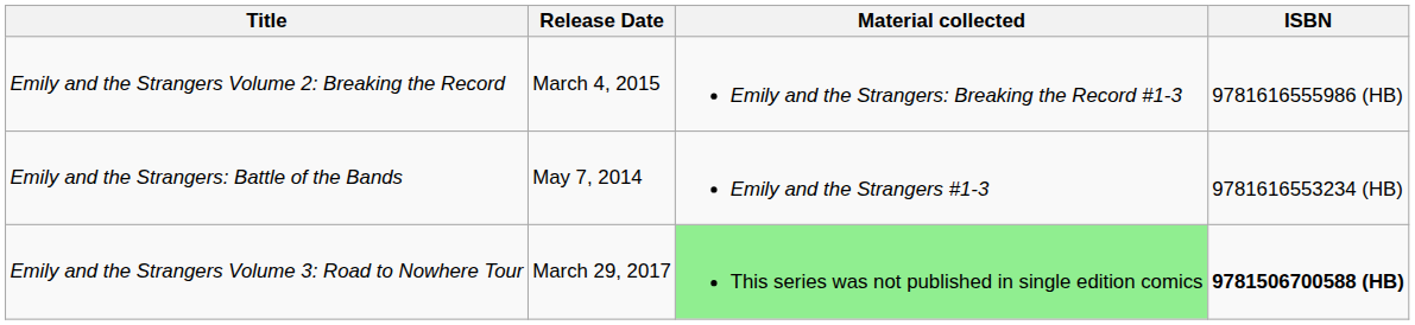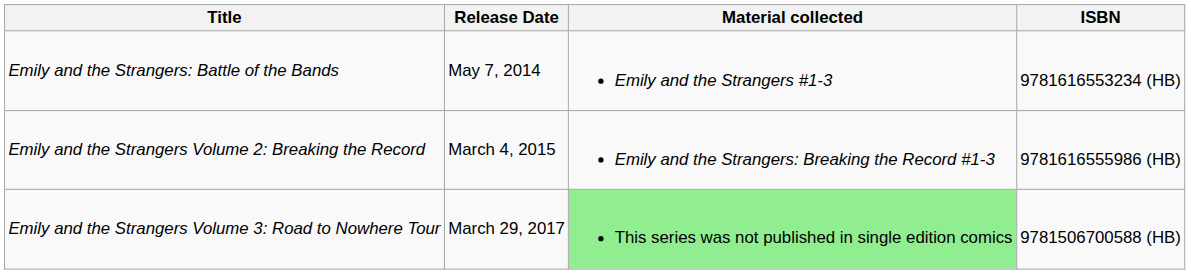 <table class="wikitable">
 <tr>
 <th>Title</th>
 <th>Release Date</th>
 <th>Material collected</th>
 <th>ISBN</th>
 </tr>
 <tr>
+<td><em>Emily and the Strangers: Battle of the Bands</em></td>
+<td>May 7, 2014</td>
+<td><br><ul><li><em>Emily and the Strangers #1-3</em></li></ul></td>
+<td><br>9781616553234 (HB)</td>
+</tr>
+<tr>
 <td><em>Emily and the Strangers Volume 2: Breaking the Record</em></td>
 <td>March 4, 2015</td>
 <td><br><ul><li><em>Emily and the Strangers: Breaking the Record #1-3</em></li></ul></td>
 <td><br>9781616555986 (HB)</td>
 </tr>
 <tr>
-<td><em>Emily and the Strangers: Battle of the Bands</em></td>
-<td>May 7, 2014</td>
-<td><br><ul><li><em>Emily and the Strangers #1-3</em></li></ul></td>
-<td><br>9781616553234 (HB)</td>
-</tr>
-<tr>
 <td><em>Emily and the Strangers Volume 3: Road to Nowhere Tour</em></td>
 <td>March 29, 2017</td>
 <td style="background: lightgreen;"><br><ul><li>This series was not published in single edition comics</li></ul></td>
-<td><strong><br>9781506700588 (HB)</strong></td>
+<td><br>9781506700588 (HB)</td>
 </tr>
 </table>
